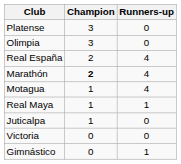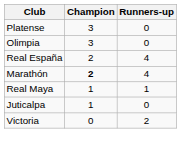 <table class="wikitable sortable">
 <tr>
 <th>Club</th>
 <th>Champion</th>
 <th>Runners-up</th>
 </tr>
 <tr>
 <td>Platense</td>
 <td align="center">3</td>
 <td align="center">0</td>
 </tr>
 <tr>
 <td>Olimpia</td>
 <td align="center">3</td>
 <td align="center">0</td>
 </tr>
 <tr>
 <td>Real España</td>
 <td align="center">2</td>
 <td align="center">4</td>
 </tr>
 <tr>
 <td>Marathón</td>
 <td align="center"><strong>2</strong></td>
 <td align="center">4</td>
 </tr>
 <tr>
-<td>Motagua</td>
-<td align="center">1</td>
-<td align="center">4</td>
-</tr>
-<tr>
 <td>Real Maya</td>
 <td align="center">1</td>
 <td align="center">1</td>
 </tr>
 <tr>
 <td>Juticalpa</td>
 <td align="center">1</td>
 <td align="center">0</td>
 </tr>
 <tr>
 <td>Victoria</td>
 <td align="center">0</td>
-<td align="center">0</td>
-</tr>
-<tr>
-<td>Gimnástico</td>
-<td align="center">0</td>
-<td align="center">1</td>
+<td align="center">2</td>
 </tr>
 </table>
